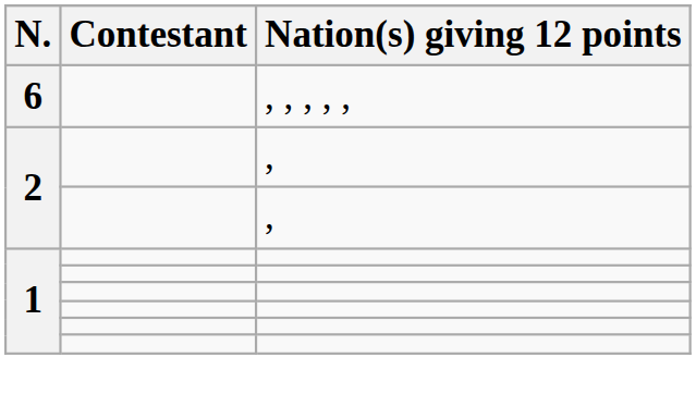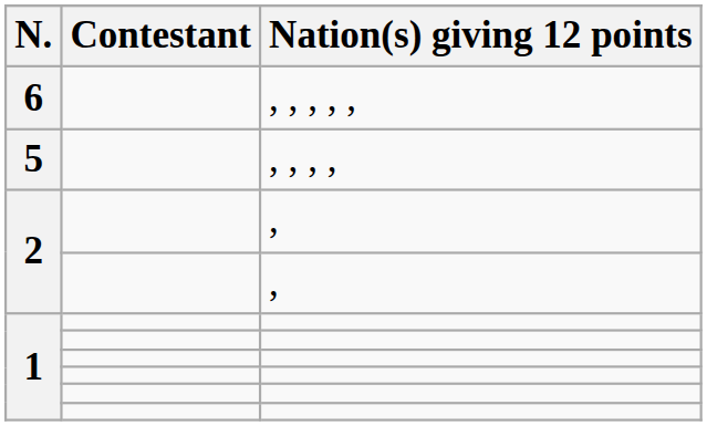 <table class="wikitable plainrowheaders">
 <tr>
 </tr>
 <tr>
 <th scope="col">N.</th>
 <th scope="col">Contestant</th>
 <th scope="col">Nation(s) giving 12 points</th>
 </tr>
 <tr>
 <th scope="row">6</th>
 <td></td>
 <td>, , , , , </td>
+</tr>
+<tr>
+<th scope="row">5</th>
+<td></td>
+<td>, , <strong></strong>, <strong></strong>, </td>
 </tr>
 <tr>
 <th scope="row" rowspan="2">2</th>
 <td></td>
 <td>, <strong></strong></td>
 </tr>
 <tr>
 <td></td>
 <td><strong></strong>, </td>
 </tr>
 <tr>
 <th scope="row" rowspan="6">1</th>
 <td></td>
 <td></td>
 </tr>
 <tr>
 <td></td>
 <td></td>
 </tr>
 <tr>
 <td></td>
 <td></td>
 </tr>
 <tr>
 <td></td>
 <td></td>
 </tr>
 <tr>
 <td></td>
 <td></td>
 </tr>
 <tr>
 <td></td>
 <td></td>
 </tr>
 </table>
